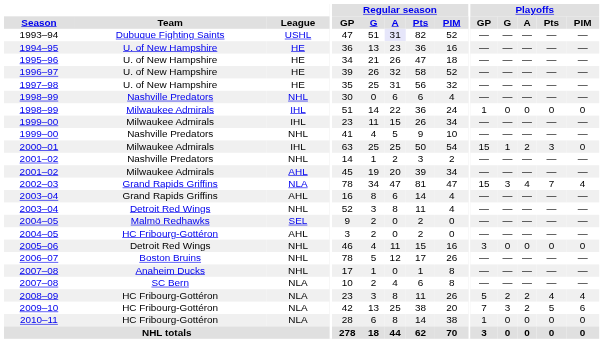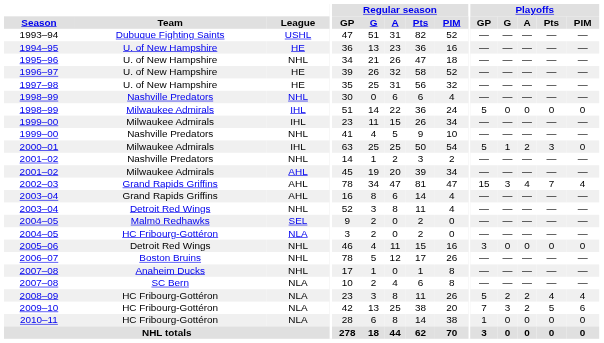 <table border="0" cellpadding="1" cellspacing="0" style="text-align:center; width:60em">
 <tr bgcolor="#e0e0e0">
 <th colspan="3" bgcolor="#ffffff"></th>
 <th rowspan="99" bgcolor="#ffffff"></th>
 <th colspan="5"><a href='#'>Regular season</a></th>
 <th rowspan="99" bgcolor="#ffffff"></th>
 <th colspan="5"><a href='#'>Playoffs</a></th>
 </tr>
 <tr bgcolor="#e0e0e0">
 <th><a href='#'>Season</a></th>
 <th>Team</th>
 <th>League</th>
 <th>GP</th>
 <th><a href='#'>G</a></th>
 <th><a href='#'>A</a></th>
 <th><a href='#'>Pts</a></th>
 <th><a href='#'>PIM</a></th>
 <th>GP</th>
 <th>G</th>
 <th>A</th>
 <th>Pts</th>
 <th>PIM</th>
 </tr>
 <tr ALIGN="center">
 <td>1993–94</td>
 <td><a href='#'>Dubuque Fighting Saints</a></td>
 <td><a href='#'>USHL</a></td>
 <td>47</td>
 <td>51</td>
-<td style="background: lavender;">31</td>
+<td>31</td>
 <td>82</td>
 <td>52</td>
 <td>—</td>
 <td>—</td>
 <td>—</td>
 <td>—</td>
 <td>—</td>
 </tr>
 <tr ALIGN="center" bgcolor="#f0f0f0">
 <td><a href='#'>1994–95</a></td>
 <td><a href='#'>U. of New Hampshire</a></td>
 <td><a href='#'>HE</a></td>
 <td>36</td>
 <td>13</td>
 <td>23</td>
 <td>36</td>
 <td>16</td>
 <td>—</td>
 <td>—</td>
 <td>—</td>
 <td>—</td>
 <td>—</td>
 </tr>
 <tr ALIGN="center">
 <td><a href='#'>1995–96</a></td>
 <td>U. of New Hampshire</td>
-<td>HE</td>
+<td>NHL</td>
 <td>34</td>
 <td>21</td>
 <td>26</td>
 <td>47</td>
 <td>18</td>
 <td>—</td>
 <td>—</td>
 <td>—</td>
 <td>—</td>
 <td>—</td>
 </tr>
 <tr ALIGN="center" bgcolor="#f0f0f0">
 <td><a href='#'>1996–97</a></td>
 <td>U. of New Hampshire</td>
 <td>HE</td>
 <td>39</td>
 <td>26</td>
 <td>32</td>
 <td>58</td>
 <td>52</td>
 <td>—</td>
 <td>—</td>
 <td>—</td>
 <td>—</td>
 <td>—</td>
 </tr>
 <tr ALIGN="center">
 <td><a href='#'>1997–98</a></td>
 <td>U. of New Hampshire</td>
 <td>HE</td>
 <td>35</td>
 <td>25</td>
 <td>31</td>
 <td>56</td>
 <td>32</td>
 <td>—</td>
 <td>—</td>
 <td>—</td>
 <td>—</td>
 <td>—</td>
 </tr>
 <tr ALIGN="center" bgcolor="#f0f0f0">
 <td><a href='#'>1998–99</a></td>
 <td><a href='#'>Nashville Predators</a></td>
 <td><a href='#'>NHL</a></td>
 <td>30</td>
 <td>0</td>
 <td>6</td>
 <td>6</td>
 <td>4</td>
 <td>—</td>
 <td>—</td>
 <td>—</td>
 <td>—</td>
 <td>—</td>
 </tr>
 <tr ALIGN="center">
 <td><a href='#'>1998–99</a></td>
 <td><a href='#'>Milwaukee Admirals</a></td>
 <td><a href='#'>IHL</a></td>
 <td>51</td>
 <td>14</td>
 <td>22</td>
 <td>36</td>
 <td>24</td>
-<td>1</td>
+<td>5</td>
 <td>0</td>
 <td>0</td>
 <td>0</td>
 <td>0</td>
 </tr>
 <tr ALIGN="center" bgcolor="#f0f0f0">
 <td><a href='#'>1999–00</a></td>
 <td>Milwaukee Admirals</td>
 <td>IHL</td>
 <td>23</td>
 <td>11</td>
 <td>15</td>
 <td>26</td>
 <td>34</td>
 <td>—</td>
 <td>—</td>
 <td>—</td>
 <td>—</td>
 <td>—</td>
 </tr>
 <tr ALIGN="center">
 <td><a href='#'>1999–00</a></td>
 <td>Nashville Predators</td>
 <td>NHL</td>
 <td>41</td>
 <td>4</td>
 <td>5</td>
 <td>9</td>
 <td>10</td>
 <td>—</td>
 <td>—</td>
 <td>—</td>
 <td>—</td>
 <td>—</td>
 </tr>
 <tr ALIGN="center" bgcolor="#f0f0f0">
 <td><a href='#'>2000–01</a></td>
 <td>Milwaukee Admirals</td>
 <td>IHL</td>
 <td>63</td>
 <td>25</td>
 <td>25</td>
 <td>50</td>
 <td>54</td>
-<td>15</td>
+<td>5</td>
 <td>1</td>
 <td>2</td>
 <td>3</td>
 <td>0</td>
 </tr>
 <tr ALIGN="center">
 <td><a href='#'>2001–02</a></td>
 <td>Nashville Predators</td>
 <td>NHL</td>
 <td>14</td>
 <td>1</td>
 <td>2</td>
 <td>3</td>
 <td>2</td>
 <td>—</td>
 <td>—</td>
 <td>—</td>
 <td>—</td>
 <td>—</td>
 </tr>
 <tr ALIGN="center" bgcolor="#f0f0f0">
 <td><a href='#'>2001–02</a></td>
 <td>Milwaukee Admirals</td>
 <td><a href='#'>AHL</a></td>
 <td>45</td>
 <td>19</td>
 <td>20</td>
 <td>39</td>
 <td>34</td>
 <td>—</td>
 <td>—</td>
 <td>—</td>
 <td>—</td>
 <td>—</td>
 </tr>
 <tr ALIGN="center">
 <td><a href='#'>2002–03</a></td>
 <td><a href='#'>Grand Rapids Griffins</a></td>
-<td><a href='#'>NLA</a></td>
+<td>AHL</td>
 <td>78</td>
 <td>34</td>
 <td>47</td>
 <td>81</td>
 <td>47</td>
 <td>15</td>
 <td>3</td>
 <td>4</td>
 <td>7</td>
 <td>4</td>
 </tr>
 <tr ALIGN="center" bgcolor="#f0f0f0">
 <td><a href='#'>2003–04</a></td>
 <td>Grand Rapids Griffins</td>
 <td>AHL</td>
 <td>16</td>
 <td>8</td>
 <td>6</td>
 <td>14</td>
 <td>4</td>
 <td>—</td>
 <td>—</td>
 <td>—</td>
 <td>—</td>
 <td>—</td>
 </tr>
 <tr ALIGN="center">
 <td><a href='#'>2003–04</a></td>
 <td><a href='#'>Detroit Red Wings</a></td>
 <td>NHL</td>
 <td>52</td>
 <td>3</td>
 <td>8</td>
 <td>11</td>
 <td>4</td>
 <td>—</td>
 <td>—</td>
 <td>—</td>
 <td>—</td>
 <td>—</td>
 </tr>
 <tr ALIGN="center" bgcolor="#f0f0f0">
 <td><a href='#'>2004–05</a></td>
 <td><a href='#'>Malmö Redhawks</a></td>
 <td><a href='#'>SEL</a></td>
 <td>9</td>
 <td>2</td>
 <td>0</td>
 <td>2</td>
 <td>0</td>
 <td>—</td>
 <td>—</td>
 <td>—</td>
 <td>—</td>
 <td>—</td>
 </tr>
 <tr ALIGN="center">
 <td><a href='#'>2004–05</a></td>
 <td><a href='#'>HC Fribourg-Gottéron</a></td>
-<td>AHL</td>
+<td><a href='#'>NLA</a></td>
 <td>3</td>
 <td>2</td>
 <td>0</td>
 <td>2</td>
 <td>0</td>
 <td>—</td>
 <td>—</td>
 <td>—</td>
 <td>—</td>
 <td>—</td>
 </tr>
 <tr ALIGN="center" bgcolor="#f0f0f0">
 <td><a href='#'>2005–06</a></td>
 <td>Detroit Red Wings</td>
 <td>NHL</td>
 <td>46</td>
 <td>4</td>
 <td>11</td>
 <td>15</td>
 <td>16</td>
 <td>3</td>
 <td>0</td>
 <td>0</td>
 <td>0</td>
 <td>0</td>
 </tr>
 <tr ALIGN="center">
 <td><a href='#'>2006–07</a></td>
 <td><a href='#'>Boston Bruins</a></td>
 <td>NHL</td>
 <td>78</td>
 <td>5</td>
 <td>12</td>
 <td>17</td>
 <td>26</td>
 <td>—</td>
 <td>—</td>
 <td>—</td>
 <td>—</td>
 <td>—</td>
 </tr>
 <tr ALIGN="center" bgcolor="#f0f0f0">
 <td><a href='#'>2007–08</a></td>
 <td><a href='#'>Anaheim Ducks</a></td>
 <td>NHL</td>
 <td>17</td>
 <td>1</td>
 <td>0</td>
 <td>1</td>
 <td>8</td>
 <td>—</td>
 <td>—</td>
 <td>—</td>
 <td>—</td>
 <td>—</td>
 </tr>
 <tr ALIGN="center">
 <td><a href='#'>2007–08</a></td>
 <td><a href='#'>SC Bern</a></td>
 <td>NLA</td>
 <td>10</td>
 <td>2</td>
 <td>4</td>
 <td>6</td>
 <td>8</td>
 <td>—</td>
 <td>—</td>
 <td>—</td>
 <td>—</td>
 <td>—</td>
 </tr>
 <tr ALIGN="center" bgcolor="#f0f0f0">
 <td><a href='#'>2008–09</a></td>
 <td>HC Fribourg-Gottéron</td>
 <td>NLA</td>
 <td>23</td>
 <td>3</td>
 <td>8</td>
 <td>11</td>
 <td>26</td>
 <td>5</td>
 <td>2</td>
 <td>2</td>
 <td>4</td>
 <td>4</td>
 </tr>
 <tr ALIGN="center">
 <td><a href='#'>2009–10</a></td>
 <td>HC Fribourg-Gottéron</td>
 <td>NLA</td>
 <td>42</td>
 <td>13</td>
 <td>25</td>
 <td>38</td>
 <td>20</td>
 <td>7</td>
 <td>3</td>
 <td>2</td>
 <td>5</td>
 <td>6</td>
 </tr>
 <tr ALIGN="center" bgcolor="#f0f0f0">
 <td><a href='#'>2010–11</a></td>
 <td>HC Fribourg-Gottéron</td>
 <td>NLA</td>
 <td>28</td>
 <td>6</td>
 <td>8</td>
 <td>14</td>
 <td>38</td>
 <td>1</td>
 <td>0</td>
 <td>0</td>
 <td>0</td>
 <td>0</td>
 </tr>
 <tr bgcolor="#e0e0e0">
 <th colspan="3">NHL totals</th>
 <th>278</th>
 <th>18</th>
 <th>44</th>
 <th>62</th>
 <th>70</th>
 <th>3</th>
 <th>0</th>
 <th>0</th>
 <th>0</th>
 <th>0</th>
 </tr>
 </table>
